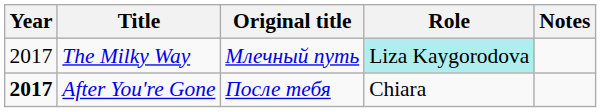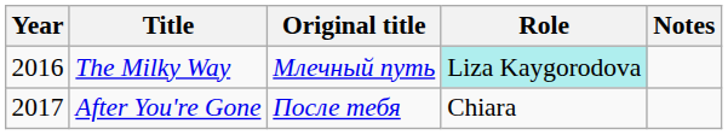 <table class="wikitable sortable">
 <tr>
 <th>Year</th>
 <th>Title</th>
 <th>Original title</th>
 <th>Role</th>
 <th>Notes</th>
 </tr>
 <tr>
-<td>2017</td>
+<td>2016</td>
 <td><em><a href='#'>The Milky Way</a></em></td>
 <td><em><a href='#'>Млечный путь</a></em></td>
 <td style="background: paleturquoise;">Liza Kaygorodova</td>
 <td></td>
 </tr>
 <tr>
-<td><strong>2017</strong></td>
+<td>2017</td>
 <td><em><a href='#'>After You're Gone</a></em></td>
 <td><em><a href='#'>После тебя</a></em></td>
 <td>Chiara</td>
 <td></td>
 </tr>
 </table>
